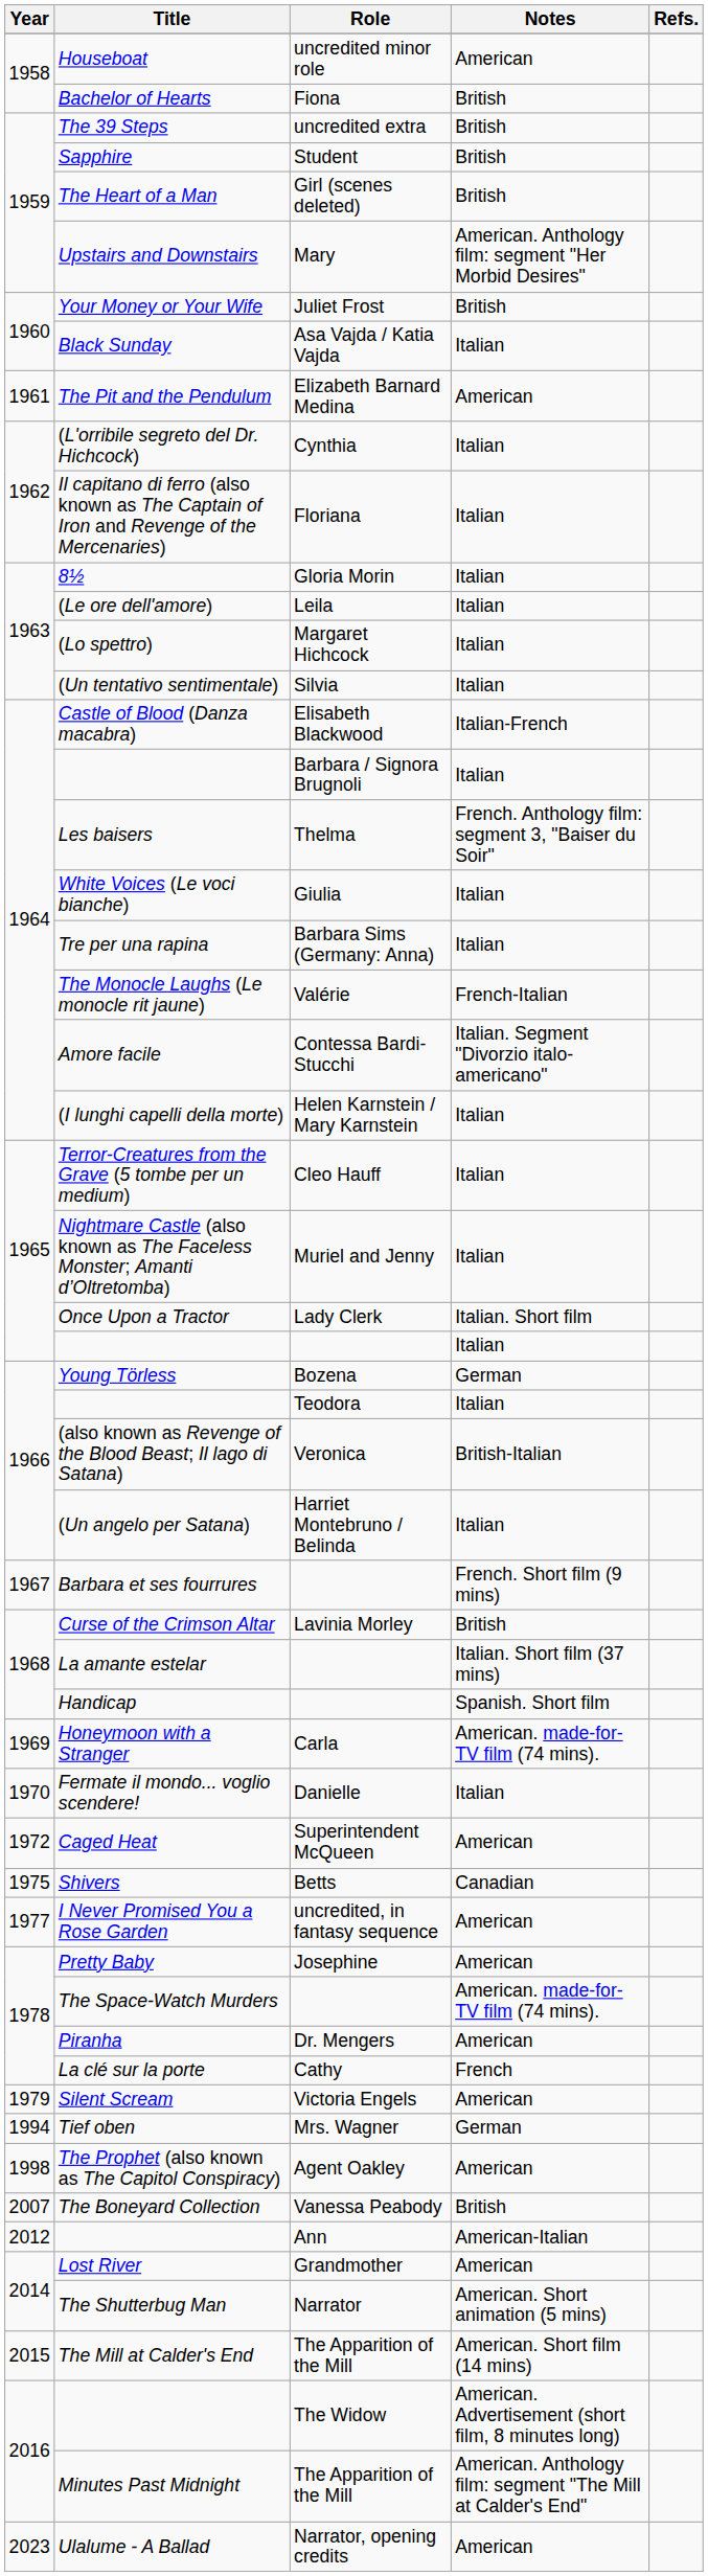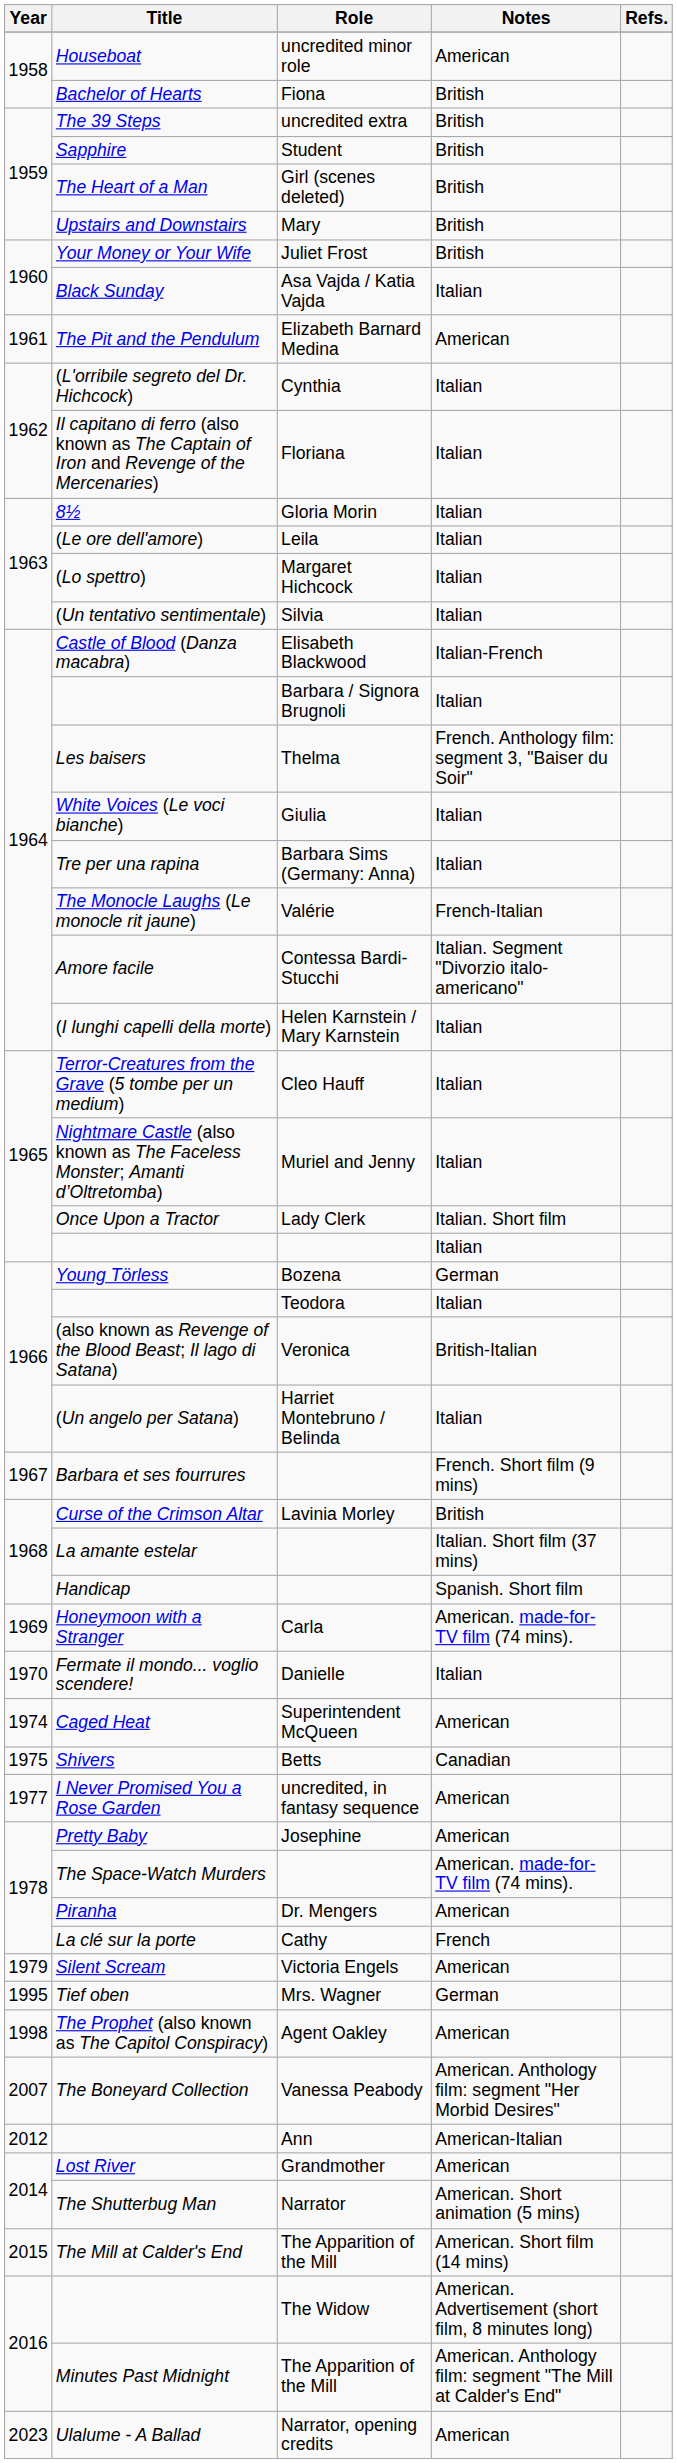 <table class="wikitable sortable">
 <tr>
 <th>Year</th>
 <th>Title</th>
 <th>Role</th>
 <th>Notes</th>
 <th>Refs.</th>
 </tr>
 <tr>
 </tr>
 <tr>
 <td rowspan="2">1958</td>
 <td><em><a href='#'>Houseboat</a></em></td>
 <td>uncredited minor role</td>
 <td>American</td>
 <td></td>
 </tr>
 <tr>
 <td><em><a href='#'>Bachelor of Hearts</a></em></td>
 <td>Fiona</td>
 <td>British</td>
 <td></td>
 </tr>
 <tr>
 <td rowspan="4">1959</td>
 <td><em><a href='#'>The 39 Steps</a></em></td>
 <td>uncredited extra</td>
 <td>British</td>
 <td></td>
 </tr>
 <tr>
 <td><em><a href='#'>Sapphire</a></em></td>
 <td>Student</td>
 <td>British</td>
 <td></td>
 </tr>
 <tr>
 <td><em><a href='#'>The Heart of a Man</a></em></td>
 <td>Girl (scenes deleted)</td>
 <td>British</td>
 <td></td>
 </tr>
 <tr>
 <td><em><a href='#'>Upstairs and Downstairs</a></em></td>
 <td>Mary</td>
-<td>American. Anthology film: segment "Her Morbid Desires"</td>
+<td>British</td>
 <td></td>
 </tr>
 <tr>
 <td rowspan="2">1960</td>
 <td><em><a href='#'>Your Money or Your Wife</a></em></td>
 <td>Juliet Frost</td>
 <td>British</td>
 <td></td>
 </tr>
 <tr>
 <td><em><a href='#'>Black Sunday</a></em></td>
 <td>Asa Vajda / Katia Vajda</td>
 <td>Italian</td>
 <td></td>
 </tr>
 <tr>
 <td>1961</td>
 <td><em><a href='#'>The Pit and the Pendulum</a></em></td>
 <td>Elizabeth Barnard Medina</td>
 <td>American</td>
 <td></td>
 </tr>
 <tr>
 <td rowspan="2">1962</td>
 <td> (<em>L'orribile segreto del Dr. Hichcock</em>)</td>
 <td>Cynthia</td>
 <td>Italian</td>
 <td></td>
 </tr>
 <tr>
 <td><em>Il capitano di ferro</em> (also known as <em>The Captain of Iron</em> and <em>Revenge of the Mercenaries</em>)</td>
 <td>Floriana</td>
 <td>Italian</td>
 <td></td>
 </tr>
 <tr>
 <td rowspan="4">1963</td>
 <td><em><a href='#'>8½</a></em></td>
 <td>Gloria Morin</td>
 <td>Italian</td>
 <td></td>
 </tr>
 <tr>
 <td> (<em>Le ore dell'amore</em>)</td>
 <td>Leila</td>
 <td>Italian</td>
 <td></td>
 </tr>
 <tr>
 <td> (<em>Lo spettro</em>)</td>
 <td>Margaret Hichcock</td>
 <td>Italian</td>
 <td></td>
 </tr>
 <tr>
 <td> (<em>Un tentativo sentimentale</em>)</td>
 <td>Silvia</td>
 <td>Italian</td>
 <td></td>
 </tr>
 <tr>
 <td rowspan="8">1964</td>
 <td><em><a href='#'>Castle of Blood</a></em> (<em>Danza macabra</em>)</td>
 <td>Elisabeth Blackwood</td>
 <td>Italian-French</td>
 <td></td>
 </tr>
 <tr>
 <td></td>
 <td>Barbara / Signora Brugnoli</td>
 <td>Italian</td>
 <td></td>
 </tr>
 <tr>
 <td><em>Les baisers</em></td>
 <td>Thelma</td>
 <td>French. Anthology film: segment 3, "Baiser du Soir"</td>
 <td></td>
 </tr>
 <tr>
 <td><em><a href='#'>White Voices</a></em> (<em>Le voci bianche</em>)</td>
 <td>Giulia</td>
 <td>Italian</td>
 <td></td>
 </tr>
 <tr>
 <td><em>Tre per una rapina</em></td>
 <td>Barbara Sims (Germany: Anna)</td>
 <td>Italian</td>
 <td></td>
 </tr>
 <tr>
 <td><em><a href='#'>The Monocle Laughs</a></em> (<em>Le monocle rit jaune</em>)</td>
 <td>Valérie</td>
 <td>French-Italian</td>
 <td></td>
 </tr>
 <tr>
 <td><em>Amore facile</em></td>
 <td>Contessa Bardi-Stucchi</td>
 <td>Italian. Segment "Divorzio italo-americano"</td>
 <td></td>
 </tr>
 <tr>
 <td> (<em>I lunghi capelli della morte</em>)</td>
 <td>Helen Karnstein / Mary Karnstein</td>
 <td>Italian</td>
 <td></td>
 </tr>
 <tr>
 <td rowspan="4">1965</td>
 <td><em><a href='#'>Terror-Creatures from the Grave</a></em> (<em>5 tombe per un medium</em>)</td>
 <td>Cleo Hauff</td>
 <td>Italian</td>
 <td></td>
 </tr>
 <tr>
 <td><em><a href='#'>Nightmare Castle</a></em> (also known as <em>The Faceless Monster</em>; <em>Amanti d’Oltretomba</em>)</td>
 <td>Muriel and Jenny</td>
 <td>Italian</td>
 <td></td>
 </tr>
 <tr>
 <td><em>Once Upon a Tractor</em></td>
 <td>Lady Clerk</td>
 <td>Italian. Short film</td>
 <td></td>
 </tr>
 <tr>
 <td></td>
 <td></td>
 <td>Italian</td>
 <td Cameo></td>
 </tr>
 <tr>
 <td rowspan="4">1966</td>
 <td><em><a href='#'>Young Törless</a></em></td>
 <td>Bozena</td>
 <td>German</td>
 <td></td>
 </tr>
 <tr>
 <td></td>
 <td>Teodora</td>
 <td>Italian</td>
 <td></td>
 </tr>
 <tr>
 <td> (also known as <em>Revenge of the Blood Beast</em>; <em>Il lago di Satana</em>)</td>
 <td>Veronica</td>
 <td>British-Italian</td>
 <td></td>
 </tr>
 <tr>
 <td> (<em>Un angelo per Satana</em>)</td>
 <td>Harriet Montebruno / Belinda</td>
 <td>Italian</td>
 <td></td>
 </tr>
 <tr>
 <td>1967</td>
 <td><em>Barbara et ses fourrures</em></td>
 <td></td>
 <td>French. Short film (9 mins)</td>
 <td></td>
 </tr>
 <tr>
 <td rowspan="3">1968</td>
 <td><em><a href='#'>Curse of the Crimson Altar</a></em></td>
 <td>Lavinia Morley</td>
 <td>British</td>
 <td></td>
 </tr>
 <tr>
 <td><em>La amante estelar</em></td>
 <td></td>
 <td>Italian. Short film (37 mins)</td>
 <td></td>
 </tr>
 <tr>
 <td><em>Handicap</em></td>
 <td></td>
 <td>Spanish. Short film</td>
 <td></td>
 </tr>
 <tr>
 <td>1969</td>
 <td><em><a href='#'>Honeymoon with a Stranger</a></em></td>
 <td>Carla</td>
 <td>American. <a href='#'>made-for-TV film</a> (74 mins).</td>
 <td></td>
 </tr>
 <tr>
 <td>1970</td>
 <td><em>Fermate il mondo... voglio scendere!</em></td>
 <td>Danielle</td>
 <td>Italian</td>
 <td></td>
 </tr>
 <tr>
-<td>1972</td>
+<td>1974</td>
 <td><em><a href='#'>Caged Heat</a></em></td>
 <td>Superintendent McQueen</td>
 <td>American</td>
 <td></td>
 </tr>
 <tr>
 <td>1975</td>
 <td><em><a href='#'>Shivers</a></em></td>
 <td>Betts</td>
 <td>Canadian</td>
 <td></td>
 </tr>
 <tr>
 <td>1977</td>
 <td><em><a href='#'>I Never Promised You a Rose Garden</a></em></td>
 <td>uncredited, in fantasy sequence</td>
 <td>American</td>
 <td></td>
 </tr>
 <tr>
 <td rowspan="4">1978</td>
 <td><em><a href='#'>Pretty Baby</a></em></td>
 <td>Josephine</td>
 <td>American</td>
 <td></td>
 </tr>
 <tr>
 <td><em>The Space-Watch Murders</em></td>
 <td></td>
 <td>American. <a href='#'>made-for-TV film</a> (74 mins).</td>
 <td></td>
 </tr>
 <tr>
 <td><em><a href='#'>Piranha</a></em></td>
 <td>Dr. Mengers</td>
 <td>American</td>
 <td></td>
 </tr>
 <tr>
 <td><em>La clé sur la porte</em></td>
 <td>Cathy</td>
 <td>French</td>
 <td></td>
 </tr>
 <tr>
 <td>1979</td>
 <td><em><a href='#'>Silent Scream</a></em></td>
 <td>Victoria Engels</td>
 <td>American</td>
 <td></td>
 </tr>
 <tr>
-<td>1994</td>
+<td>1995</td>
 <td><em>Tief oben</em></td>
 <td>Mrs. Wagner</td>
 <td>German</td>
 <td></td>
 </tr>
 <tr>
 <td>1998</td>
 <td><em><a href='#'>The Prophet</a></em> (also known as <em>The Capitol Conspiracy</em>)</td>
 <td>Agent Oakley</td>
 <td>American</td>
 <td></td>
 </tr>
 <tr>
 <td>2007</td>
 <td><em>The Boneyard Collection</em></td>
 <td>Vanessa Peabody</td>
-<td>British</td>
+<td>American. Anthology film: segment "Her Morbid Desires"</td>
 <td></td>
 </tr>
 <tr>
 <td>2012</td>
 <td></td>
 <td>Ann</td>
 <td>American-Italian</td>
 <td></td>
 </tr>
 <tr>
 <td rowspan="2">2014</td>
 <td><em><a href='#'>Lost River</a></em></td>
 <td>Grandmother</td>
 <td>American</td>
 <td></td>
 </tr>
 <tr>
 <td><em>The Shutterbug Man</em></td>
 <td>Narrator</td>
 <td>American. Short animation (5 mins)</td>
 <td></td>
 </tr>
 <tr>
 <td>2015</td>
 <td><em>The Mill at Calder's End</em></td>
 <td>The Apparition of the Mill</td>
 <td>American. Short film (14 mins)</td>
 <td></td>
 </tr>
 <tr>
 <td rowspan="2">2016</td>
 <td></td>
 <td>The Widow</td>
 <td>American. Advertisement (short film, 8 minutes long)</td>
 <td></td>
 </tr>
 <tr>
 <td><em>Minutes Past Midnight </em></td>
 <td>The Apparition of the Mill</td>
 <td>American. Anthology film: segment "The Mill at Calder's End"</td>
 <td></td>
 </tr>
 <tr>
 <td>2023</td>
 <td><em>Ulalume - A Ballad</em></td>
 <td>Narrator, opening credits</td>
 <td>American</td>
 <td></td>
 </tr>
 <tr>
 </tr>
 </table>
